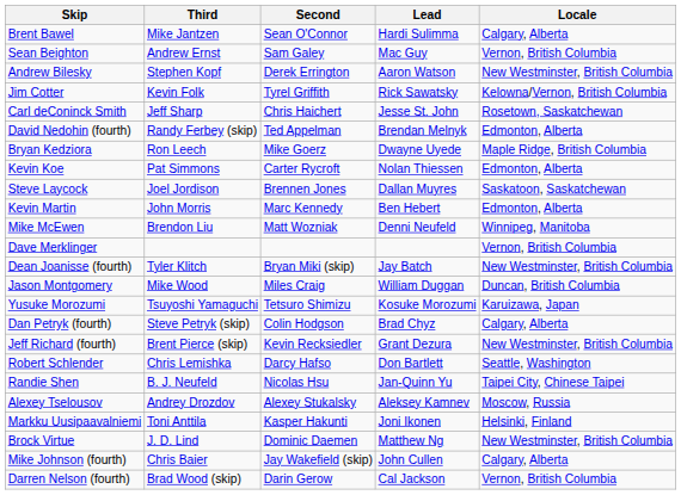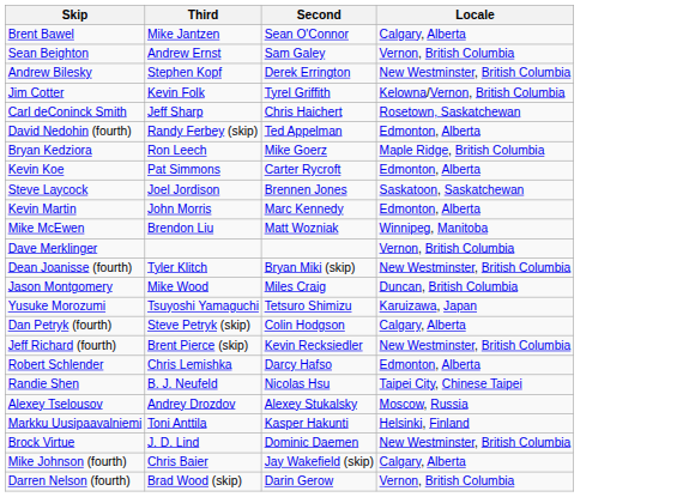 <table class=wikitable>
 <tr>
 <th>Skip</th>
 <th>Third</th>
 <th>Second</th>
-<th>Lead</th>
 <th>Locale</th>
 </tr>
 <tr>
 <td><a href='#'>Brent Bawel</a></td>
 <td><a href='#'>Mike Jantzen</a></td>
 <td><a href='#'>Sean O'Connor</a></td>
-<td><a href='#'>Hardi Sulimma</a></td>
 <td> <a href='#'>Calgary</a>, <a href='#'>Alberta</a></td>
 </tr>
 <tr>
 <td><a href='#'>Sean Beighton</a></td>
 <td><a href='#'>Andrew Ernst</a></td>
 <td><a href='#'>Sam Galey</a></td>
-<td><a href='#'>Mac Guy</a></td>
 <td> <a href='#'>Vernon</a>, <a href='#'>British Columbia</a></td>
 </tr>
 <tr>
 <td><a href='#'>Andrew Bilesky</a></td>
 <td><a href='#'>Stephen Kopf</a></td>
 <td><a href='#'>Derek Errington</a></td>
-<td><a href='#'>Aaron Watson</a></td>
 <td> <a href='#'>New Westminster</a>, <a href='#'>British Columbia</a></td>
 </tr>
 <tr>
 <td><a href='#'>Jim Cotter</a></td>
 <td><a href='#'>Kevin Folk</a></td>
 <td><a href='#'>Tyrel Griffith</a></td>
-<td><a href='#'>Rick Sawatsky</a></td>
 <td> <a href='#'>Kelowna</a>/<a href='#'>Vernon</a>, <a href='#'>British Columbia</a></td>
 </tr>
 <tr>
 <td><a href='#'>Carl deConinck Smith</a></td>
 <td><a href='#'>Jeff Sharp</a></td>
 <td><a href='#'>Chris Haichert</a></td>
-<td><a href='#'>Jesse St. John</a></td>
 <td> <a href='#'>Rosetown, Saskatchewan</a></td>
 </tr>
 <tr>
 <td><a href='#'>David Nedohin</a> (fourth)</td>
 <td><a href='#'>Randy Ferbey</a> (skip)</td>
 <td><a href='#'>Ted Appelman</a></td>
-<td><a href='#'>Brendan Melnyk</a></td>
 <td> <a href='#'>Edmonton</a>, <a href='#'>Alberta</a></td>
 </tr>
 <tr>
 <td><a href='#'>Bryan Kedziora</a></td>
 <td><a href='#'>Ron Leech</a></td>
 <td><a href='#'>Mike Goerz</a></td>
-<td><a href='#'>Dwayne Uyede</a></td>
 <td> <a href='#'>Maple Ridge</a>, <a href='#'>British Columbia</a></td>
 </tr>
 <tr>
 <td><a href='#'>Kevin Koe</a></td>
 <td><a href='#'>Pat Simmons</a></td>
 <td><a href='#'>Carter Rycroft</a></td>
-<td><a href='#'>Nolan Thiessen</a></td>
 <td> <a href='#'>Edmonton</a>, <a href='#'>Alberta</a></td>
 </tr>
 <tr>
 <td><a href='#'>Steve Laycock</a></td>
 <td><a href='#'>Joel Jordison</a></td>
 <td><a href='#'>Brennen Jones</a></td>
-<td><a href='#'>Dallan Muyres</a></td>
 <td> <a href='#'>Saskatoon</a>, <a href='#'>Saskatchewan</a></td>
 </tr>
 <tr>
 <td><a href='#'>Kevin Martin</a></td>
 <td><a href='#'>John Morris</a></td>
 <td><a href='#'>Marc Kennedy</a></td>
-<td><a href='#'>Ben Hebert</a></td>
 <td> <a href='#'>Edmonton</a>, <a href='#'>Alberta</a></td>
 </tr>
 <tr>
 <td><a href='#'>Mike McEwen</a></td>
 <td><a href='#'>Brendon Liu</a></td>
 <td><a href='#'>Matt Wozniak</a></td>
-<td><a href='#'>Denni Neufeld</a></td>
 <td> <a href='#'>Winnipeg</a>, <a href='#'>Manitoba</a></td>
 </tr>
 <tr>
 <td><a href='#'>Dave Merklinger</a></td>
-<td></td>
 <td></td>
 <td></td>
 <td> <a href='#'>Vernon</a>, <a href='#'>British Columbia</a></td>
 </tr>
 <tr>
 <td><a href='#'>Dean Joanisse</a> (fourth)</td>
 <td><a href='#'>Tyler Klitch</a></td>
 <td><a href='#'>Bryan Miki</a> (skip)</td>
-<td><a href='#'>Jay Batch</a></td>
 <td> <a href='#'>New Westminster</a>, <a href='#'>British Columbia</a></td>
 </tr>
 <tr>
 <td><a href='#'>Jason Montgomery</a></td>
 <td><a href='#'>Mike Wood</a></td>
 <td><a href='#'>Miles Craig</a></td>
-<td><a href='#'>William Duggan</a></td>
 <td> <a href='#'>Duncan</a>, <a href='#'>British Columbia</a></td>
 </tr>
 <tr>
 <td><a href='#'>Yusuke Morozumi</a></td>
 <td><a href='#'>Tsuyoshi Yamaguchi</a></td>
 <td><a href='#'>Tetsuro Shimizu</a></td>
-<td><a href='#'>Kosuke Morozumi</a></td>
 <td> <a href='#'>Karuizawa</a>, <a href='#'>Japan</a></td>
 </tr>
 <tr>
 <td><a href='#'>Dan Petryk</a> (fourth)</td>
 <td><a href='#'>Steve Petryk</a> (skip)</td>
 <td><a href='#'>Colin Hodgson</a></td>
-<td><a href='#'>Brad Chyz</a></td>
 <td> <a href='#'>Calgary</a>, <a href='#'>Alberta</a></td>
 </tr>
 <tr>
 <td><a href='#'>Jeff Richard</a> (fourth)</td>
 <td><a href='#'>Brent Pierce</a> (skip)</td>
 <td><a href='#'>Kevin Recksiedler</a></td>
-<td><a href='#'>Grant Dezura</a></td>
 <td> <a href='#'>New Westminster</a>, <a href='#'>British Columbia</a></td>
 </tr>
 <tr>
 <td><a href='#'>Robert Schlender</a></td>
 <td><a href='#'>Chris Lemishka</a></td>
 <td><a href='#'>Darcy Hafso</a></td>
-<td><a href='#'>Don Bartlett</a></td>
-<td> <a href='#'>Seattle</a>, <a href='#'>Washington</a></td>
+<td> <a href='#'>Edmonton</a>, <a href='#'>Alberta</a></td>
 </tr>
 <tr>
 <td><a href='#'>Randie Shen</a></td>
 <td><a href='#'>B. J. Neufeld</a></td>
 <td><a href='#'>Nicolas Hsu</a></td>
-<td><a href='#'>Jan-Quinn Yu</a></td>
 <td> <a href='#'>Taipei City</a>, <a href='#'>Chinese Taipei</a></td>
 </tr>
 <tr>
 <td><a href='#'>Alexey Tselousov</a></td>
 <td><a href='#'>Andrey Drozdov</a></td>
 <td><a href='#'>Alexey Stukalsky</a></td>
-<td><a href='#'>Aleksey Kamnev</a></td>
 <td> <a href='#'>Moscow</a>, <a href='#'>Russia</a></td>
 </tr>
 <tr>
 <td><a href='#'>Markku Uusipaavalniemi</a></td>
 <td><a href='#'>Toni Anttila</a></td>
 <td><a href='#'>Kasper Hakunti</a></td>
-<td><a href='#'>Joni Ikonen</a></td>
 <td> <a href='#'>Helsinki</a>, <a href='#'>Finland</a></td>
 </tr>
 <tr>
 <td><a href='#'>Brock Virtue</a></td>
 <td><a href='#'>J. D. Lind</a></td>
 <td><a href='#'>Dominic Daemen</a></td>
-<td><a href='#'>Matthew Ng</a></td>
 <td> <a href='#'>New Westminster</a>, <a href='#'>British Columbia</a></td>
 </tr>
 <tr>
 <td><a href='#'>Mike Johnson</a> (fourth)</td>
 <td><a href='#'>Chris Baier</a></td>
 <td><a href='#'>Jay Wakefield</a> (skip)</td>
-<td><a href='#'>John Cullen</a></td>
 <td> <a href='#'>Calgary</a>, <a href='#'>Alberta</a></td>
 </tr>
 <tr>
 <td><a href='#'>Darren Nelson</a> (fourth)</td>
 <td><a href='#'>Brad Wood</a> (skip)</td>
 <td><a href='#'>Darin Gerow</a></td>
-<td><a href='#'>Cal Jackson</a></td>
 <td> <a href='#'>Vernon</a>, <a href='#'>British Columbia</a></td>
 </tr>
 </table>
